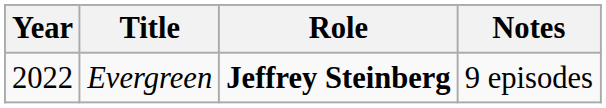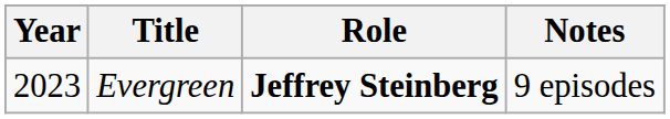 <table class="wikitable">
 <tr>
 <th>Year</th>
 <th>Title</th>
 <th>Role</th>
 <th>Notes</th>
 </tr>
 <tr>
-<td>2022</td>
+<td>2023</td>
 <td><em>Evergreen</em></td>
 <td><strong>Jeffrey Steinberg</strong></td>
 <td>9 episodes</td>
 </tr>
 </table>
